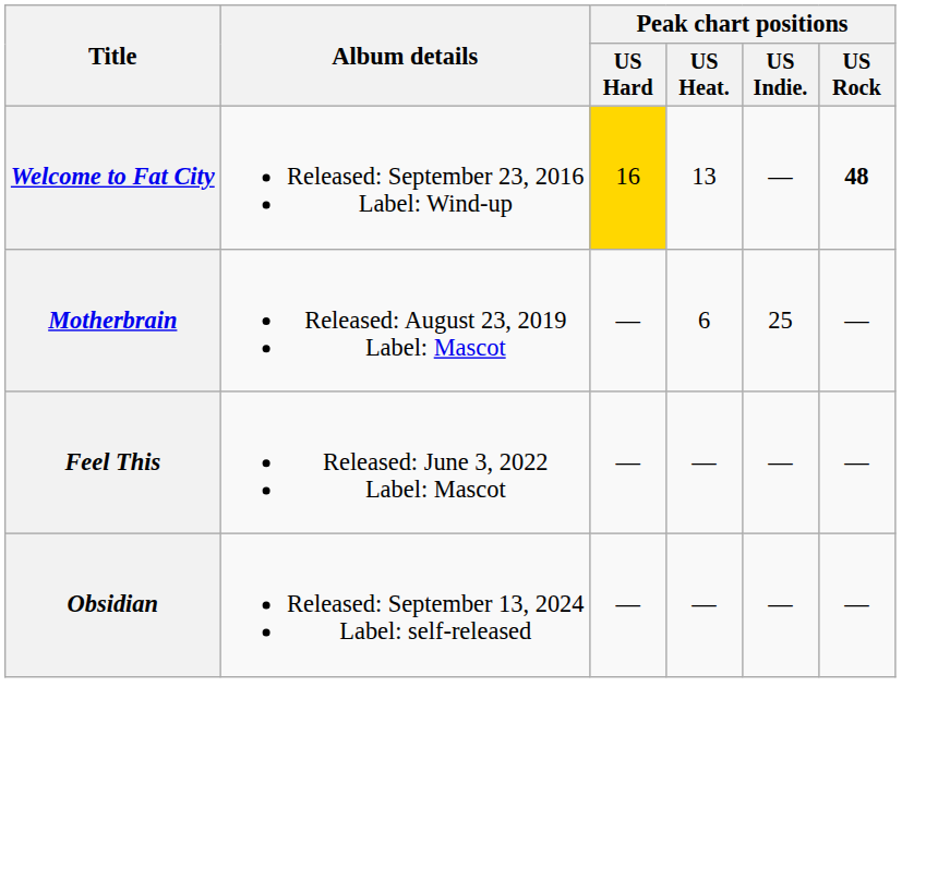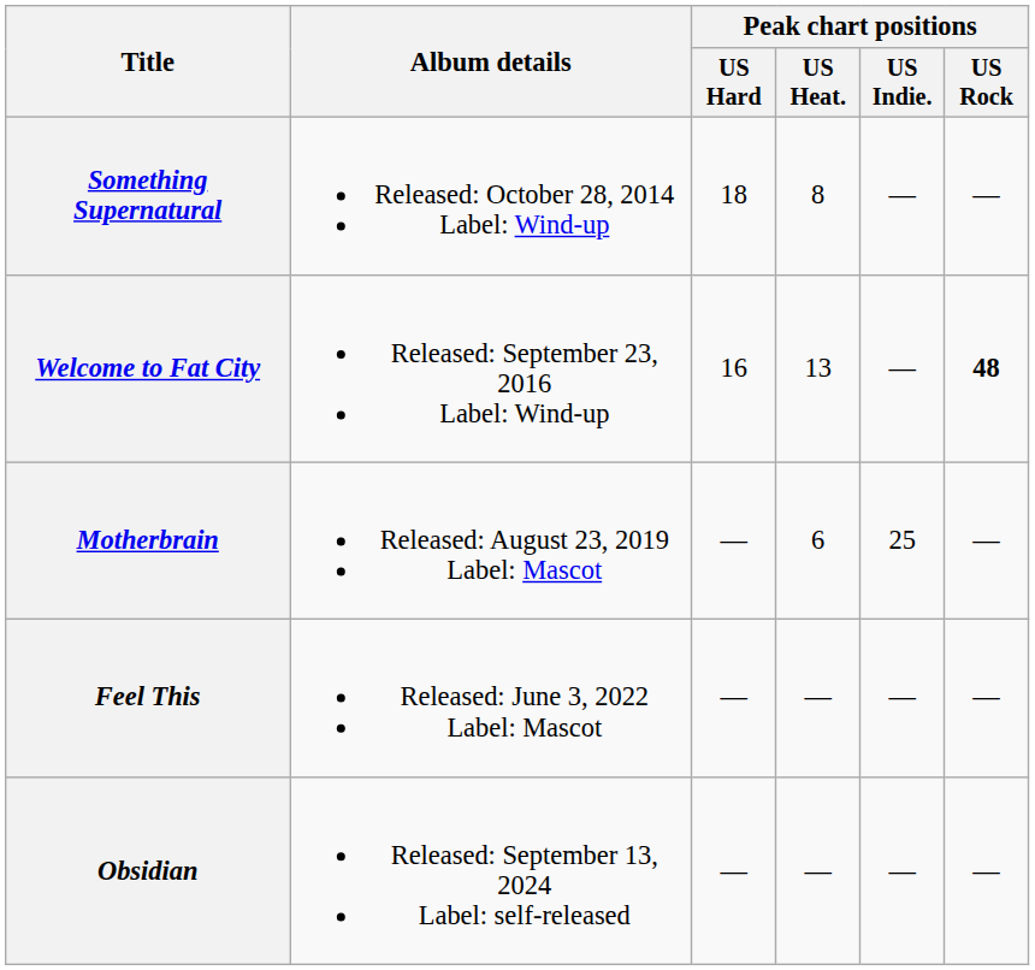 <table class="wikitable plainrowheaders" style="text-align:center;">
 <tr>
 <th scope="col" rowspan="2">Title</th>
 <th scope="col" rowspan="2">Album details</th>
 <th scope="col" colspan="4">Peak chart positions</th>
 </tr>
 <tr>
 <th scope="col" style="width:3em;font-size:90%;">US<br>Hard<br></th>
 <th scope="col" style="width:3em;font-size:90%;">US<br>Heat.<br></th>
 <th scope="col" style="width:3em;font-size:90%;">US<br>Indie.<br></th>
 <th scope="col" style="width:3em;font-size:90%;">US<br>Rock<br></th>
 </tr>
 <tr>
+<th scope="row"><em><a href='#'>Something Supernatural</a></em></th>
+<td><br><ul><li>Released: October 28, 2014</li><li>Label: <a href='#'>Wind-up</a></li></ul></td>
+<td>18</td>
+<td>8</td>
+<td>—</td>
+<td>—</td>
+</tr>
+<tr>
 <th scope="row"><em><a href='#'>Welcome to Fat City</a></em></th>
 <td><br><ul><li>Released: September 23, 2016</li><li>Label: Wind-up</li></ul></td>
-<td style="background: gold;">16</td>
+<td>16</td>
 <td>13</td>
 <td>—</td>
 <td><strong>48</strong></td>
 </tr>
 <tr>
 <th scope="row"><em><a href='#'>Motherbrain</a></em></th>
 <td><br><ul><li>Released: August 23, 2019</li><li>Label: <a href='#'>Mascot</a></li></ul></td>
 <td>—</td>
 <td>6</td>
 <td>25</td>
 <td>—</td>
 </tr>
 <tr>
 <th scope="row"><em>Feel This</em></th>
 <td><br><ul><li>Released: June 3, 2022</li><li>Label: Mascot</li></ul></td>
 <td>—</td>
 <td>—</td>
 <td>—</td>
 <td>—</td>
 </tr>
 <tr>
 <th scope="row"><em>Obsidian</em></th>
 <td><br><ul><li>Released: September 13, 2024</li><li>Label: self-released</li></ul></td>
 <td>—</td>
 <td>—</td>
 <td>—</td>
 <td>—</td>
 </tr>
 </table>
